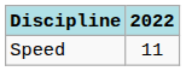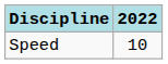 <table class="wikitable" style="text-align: center;">
 <tr>
 <th style="background: #b0e0e6;">Discipline</th>
 <th style="background: #b0e0e6;">2022</th>
 </tr>
 <tr>
 <td align="left">Speed</td>
-<td>11</td>
+<td>10</td>
 </tr>
 </table>
